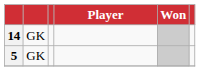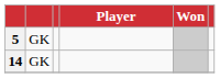 <table class="wikitable sortable" style="text-align:center;">
 <tr>
 <th style="background:#d02e35; color:#fff;" scope="col"></th>
 <th style="background:#d02e35; color:#fff;" scope="col"></th>
 <th style="background:#d02e35; color:#fff;" scope="col"></th>
 <th style="background:#d02e35; color:#fff; width:120px;" scope="col">Player</th>
 <th style="background:#d02e35; color:#fff;" scope="col">Won</th>
 <th style="background:#d02e35; color:#fff;" scope="col"></th>
 </tr>
 <tr>
-<th scope="row">14</th>
+<th scope="row">5</th>
 <td>GK</td>
 <td></td>
 <td></td>
 <td style="background:#ccc;"></td>
 <td></td>
 </tr>
 <tr>
-<th scope="row">5</th>
+<th scope="row">14</th>
 <td>GK</td>
 <td></td>
 <td></td>
 <td style="background:#ccc;"></td>
 <td></td>
 </tr>
 <tr>
 </tr>
 </table>
